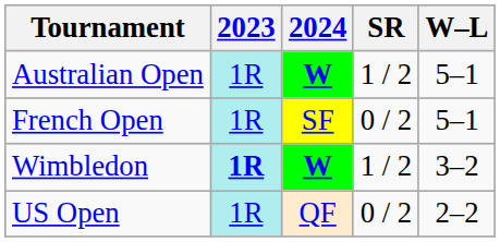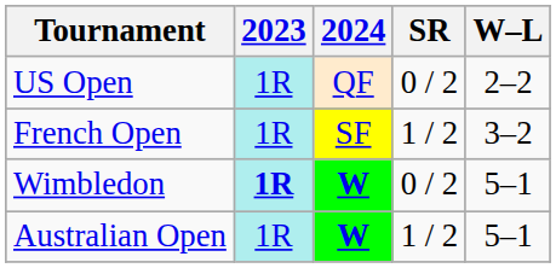 <table class=wikitable style=text-align:center>
 <tr>
 <th>Tournament</th>
 <th><a href='#'>2023</a></th>
 <th><a href='#'>2024</a></th>
 <th>SR</th>
 <th>W–L</th>
 </tr>
 <tr>
+<td align=left><a href='#'>US Open</a></td>
+<td bgcolor=afeeee><a href='#'>1R</a></td>
+<td bgcolor=ffebcd><a href='#'>QF</a></td>
+<td>0 / 2</td>
+<td>2–2</td>
+</tr>
+<tr>
+<td align=left><a href='#'>French Open</a></td>
+<td bgcolor=afeeee><a href='#'>1R</a></td>
+<td bgcolor=yellow><a href='#'>SF</a></td>
+<td>1 / 2</td>
+<td>3–2</td>
+</tr>
+<tr>
+<td align=left><a href='#'>Wimbledon</a></td>
+<td bgcolor=afeeee><strong><a href='#'>1R</a></strong></td>
+<td bgcolor=lime><a href='#'><strong>W</strong></a></td>
+<td>0 / 2</td>
+<td>5–1</td>
+</tr>
+<tr>
 <td align=left><a href='#'>Australian Open</a></td>
 <td bgcolor=afeeee><a href='#'>1R</a></td>
 <td bgcolor=lime><a href='#'><strong>W</strong></a></td>
 <td>1 / 2</td>
 <td>5–1</td>
 </tr>
-<tr>
-<td align=left><a href='#'>French Open</a></td>
-<td bgcolor=afeeee><a href='#'>1R</a></td>
-<td bgcolor=yellow><a href='#'>SF</a></td>
-<td>0 / 2</td>
-<td>5–1</td>
-</tr>
-<tr>
-<td align=left><a href='#'>Wimbledon</a></td>
-<td bgcolor=afeeee><strong><a href='#'>1R</a></strong></td>
-<td bgcolor=lime><a href='#'><strong>W</strong></a></td>
-<td>1 / 2</td>
-<td>3–2</td>
-</tr>
-<tr>
-<td align=left><a href='#'>US Open</a></td>
-<td bgcolor=afeeee><a href='#'>1R</a></td>
-<td bgcolor=ffebcd><a href='#'>QF</a></td>
-<td>0 / 2</td>
-<td>2–2</td>
-</tr>
 </table>
